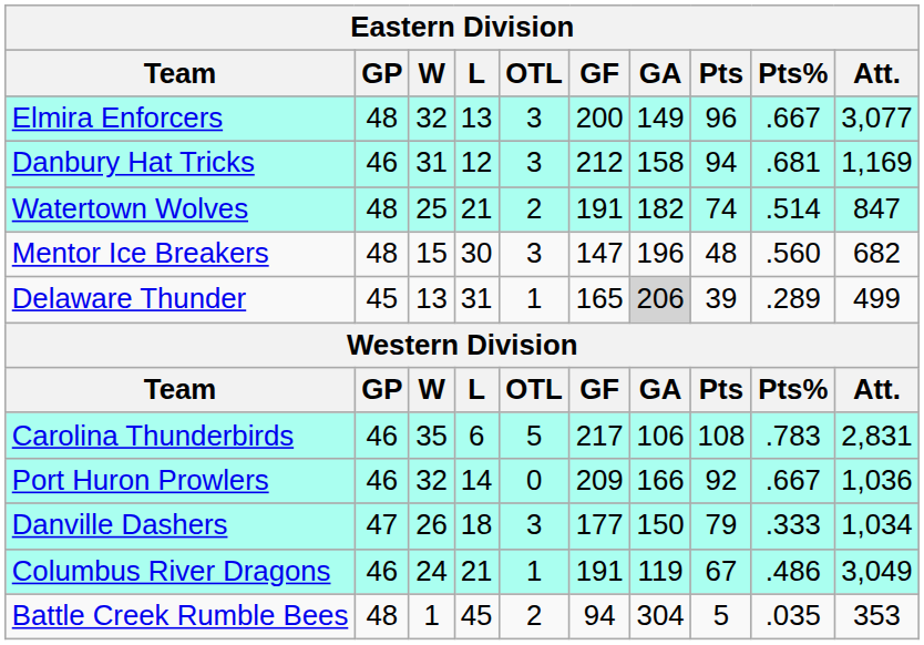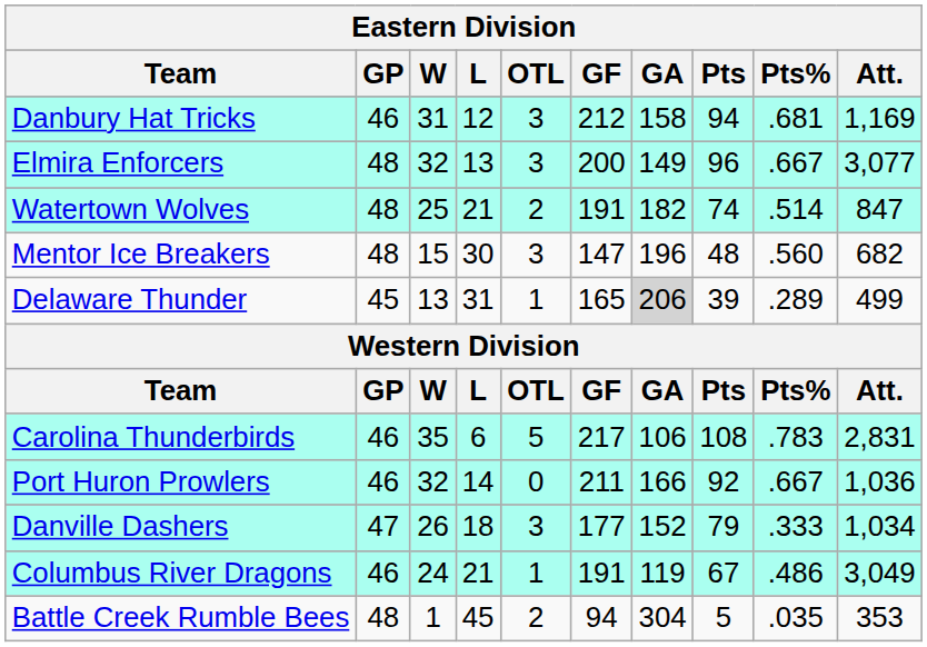 <table class="wikitable" style="text-align:center;">
 <tr>
 <th colspan="10">Eastern Division</th>
 </tr>
 <tr>
 <th>Team</th>
 <th>GP</th>
 <th>W</th>
 <th>L</th>
 <th>OTL</th>
 <th>GF</th>
 <th>GA</th>
 <th>Pts</th>
 <th>Pts%</th>
 <th>Att.</th>
 </tr>
 <tr bgcolor=#AAFFF0>
+<td align="left"><a href='#'>Danbury Hat Tricks</a></td>
+<td>46</td>
+<td>31</td>
+<td>12</td>
+<td>3</td>
+<td>212</td>
+<td>158</td>
+<td>94</td>
+<td>.681</td>
+<td>1,169</td>
+</tr>
+<tr bgcolor=#AAFFF0>
 <td align="left"><a href='#'>Elmira Enforcers</a></td>
 <td>48</td>
 <td>32</td>
 <td>13</td>
 <td>3</td>
 <td>200</td>
 <td>149</td>
 <td>96</td>
 <td>.667</td>
 <td>3,077</td>
-</tr>
-<tr bgcolor=#AAFFF0>
-<td align="left"><a href='#'>Danbury Hat Tricks</a></td>
-<td>46</td>
-<td>31</td>
-<td>12</td>
-<td>3</td>
-<td>212</td>
-<td>158</td>
-<td>94</td>
-<td>.681</td>
-<td>1,169</td>
 </tr>
 <tr bgcolor=#AAFFF0>
 <td align="left"><a href='#'>Watertown Wolves</a></td>
 <td>48</td>
 <td>25</td>
 <td>21</td>
 <td>2</td>
 <td>191</td>
 <td>182</td>
 <td>74</td>
 <td>.514</td>
 <td>847</td>
 </tr>
 <tr>
 <td align="left"><a href='#'>Mentor Ice Breakers</a></td>
 <td>48</td>
 <td>15</td>
 <td>30</td>
 <td>3</td>
 <td>147</td>
 <td>196</td>
 <td>48</td>
 <td>.560</td>
 <td>682</td>
 </tr>
 <tr>
 <td align="left"><a href='#'>Delaware Thunder</a></td>
 <td>45</td>
 <td>13</td>
 <td>31</td>
 <td>1</td>
 <td>165</td>
 <td style="background: lightgrey;">206</td>
 <td>39</td>
 <td>.289</td>
 <td>499</td>
 </tr>
 <tr>
 <th colspan="10">Western Division</th>
 </tr>
 <tr>
 <th>Team</th>
 <th>GP</th>
 <th>W</th>
 <th>L</th>
 <th>OTL</th>
 <th>GF</th>
 <th>GA</th>
 <th>Pts</th>
 <th>Pts%</th>
 <th>Att.</th>
 </tr>
 <tr bgcolor=#AAFFF0>
 <td align="left"><a href='#'>Carolina Thunderbirds</a></td>
 <td>46</td>
 <td>35</td>
 <td>6</td>
 <td>5</td>
 <td>217</td>
 <td>106</td>
 <td>108</td>
 <td>.783</td>
 <td>2,831</td>
 </tr>
 <tr bgcolor=#AAFFF0>
 <td align="left"><a href='#'>Port Huron Prowlers</a></td>
 <td>46</td>
 <td>32</td>
 <td>14</td>
 <td>0</td>
-<td>209</td>
+<td>211</td>
 <td>166</td>
 <td>92</td>
 <td>.667</td>
 <td>1,036</td>
 </tr>
 <tr bgcolor=#AAFFF0>
 <td align="left"><a href='#'>Danville Dashers</a></td>
 <td>47</td>
 <td>26</td>
 <td>18</td>
 <td>3</td>
 <td>177</td>
-<td>150</td>
+<td>152</td>
 <td>79</td>
 <td>.333</td>
 <td>1,034</td>
 </tr>
 <tr bgcolor=#AAFFF0>
 <td align="left"><a href='#'>Columbus River Dragons</a></td>
 <td>46</td>
 <td>24</td>
 <td>21</td>
 <td>1</td>
 <td>191</td>
 <td>119</td>
 <td>67</td>
 <td>.486</td>
 <td>3,049</td>
 </tr>
 <tr>
 <td align="left"><a href='#'>Battle Creek Rumble Bees</a></td>
 <td>48</td>
 <td>1</td>
 <td>45</td>
 <td>2</td>
 <td>94</td>
 <td>304</td>
 <td>5</td>
 <td>.035</td>
 <td>353</td>
 </tr>
 </table>
